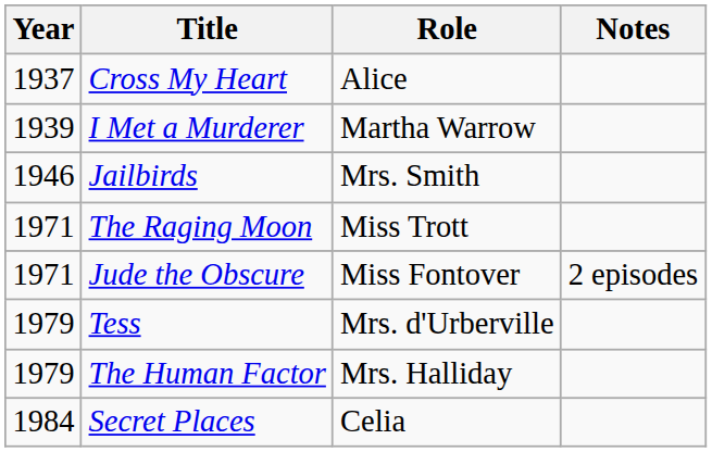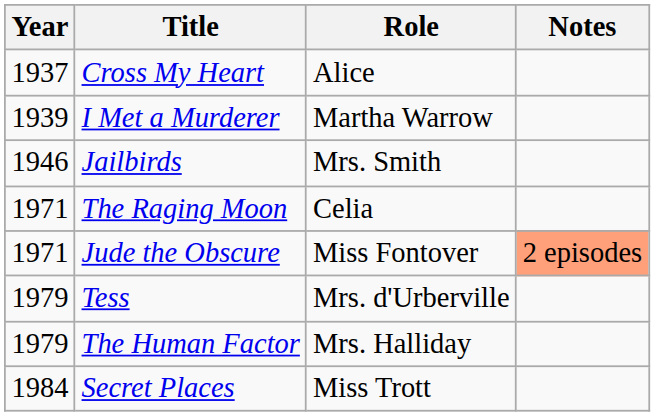 <table class="wikitable">
 <tr>
 <th>Year</th>
 <th>Title</th>
 <th>Role</th>
 <th>Notes</th>
 </tr>
 <tr>
 <td>1937</td>
 <td><em><a href='#'>Cross My Heart</a></em></td>
 <td>Alice</td>
 <td></td>
 </tr>
 <tr>
 <td>1939</td>
 <td><em><a href='#'>I Met a Murderer</a></em></td>
 <td>Martha Warrow</td>
 <td></td>
 </tr>
 <tr>
 <td>1946</td>
 <td><em><a href='#'>Jailbirds</a></em></td>
 <td>Mrs. Smith</td>
 <td></td>
 </tr>
 <tr>
 <td>1971</td>
 <td><em><a href='#'>The Raging Moon</a></em></td>
-<td>Miss Trott</td>
+<td>Celia</td>
 <td></td>
 </tr>
 <tr>
 <td>1971</td>
 <td><em><a href='#'>Jude the Obscure</a></em></td>
 <td>Miss Fontover</td>
-<td>2 episodes</td>
+<td style="background: lightsalmon;">2 episodes</td>
 </tr>
 <tr>
 <td>1979</td>
 <td><em><a href='#'>Tess</a></em></td>
 <td>Mrs. d'Urberville</td>
 <td></td>
 </tr>
 <tr>
 <td>1979</td>
 <td><em><a href='#'>The Human Factor</a></em></td>
 <td>Mrs. Halliday</td>
 <td></td>
 </tr>
 <tr>
 <td>1984</td>
 <td><em><a href='#'>Secret Places</a></em></td>
-<td>Celia</td>
+<td>Miss Trott</td>
 <td></td>
 </tr>
 </table>
